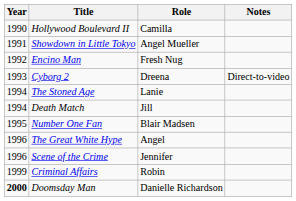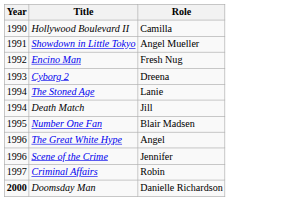 <table class="wikitable">
 <tr>
 <th>Year</th>
 <th>Title</th>
 <th>Role</th>
-<th>Notes</th>
 </tr>
 <tr>
 <td>1990</td>
 <td><em>Hollywood Boulevard II</em></td>
 <td>Camilla</td>
-<td></td>
 </tr>
 <tr>
 <td>1991</td>
 <td><em><a href='#'>Showdown in Little Tokyo</a></em></td>
 <td>Angel Mueller</td>
-<td></td>
 </tr>
 <tr>
 <td>1992</td>
 <td><em><a href='#'>Encino Man</a></em></td>
 <td>Fresh Nug</td>
-<td></td>
 </tr>
 <tr>
 <td>1993</td>
 <td><em><a href='#'>Cyborg 2</a></em></td>
 <td>Dreena</td>
-<td>Direct-to-video</td>
 </tr>
 <tr>
 <td>1994</td>
 <td><em><a href='#'>The Stoned Age</a></em></td>
 <td>Lanie</td>
-<td></td>
 </tr>
 <tr>
 <td>1994</td>
 <td><em>Death Match</em></td>
 <td>Jill</td>
-<td></td>
 </tr>
 <tr>
 <td>1995</td>
 <td><a href='#'><em>Number One Fan</em></a></td>
 <td>Blair Madsen</td>
-<td></td>
 </tr>
 <tr>
 <td>1996</td>
 <td><em><a href='#'>The Great White Hype</a></em></td>
 <td>Angel</td>
-<td></td>
 </tr>
 <tr>
 <td>1996</td>
 <td><a href='#'><em>Scene of the Crime</em></a></td>
 <td>Jennifer</td>
-<td></td>
 </tr>
 <tr>
-<td>1999</td>
+<td>1997</td>
 <td><em><a href='#'>Criminal Affairs</a></em></td>
 <td>Robin</td>
-<td></td>
 </tr>
 <tr>
 <td><strong>2000</strong></td>
 <td><em>Doomsday Man</em></td>
 <td>Danielle Richardson</td>
-<td></td>
 </tr>
 </table>
